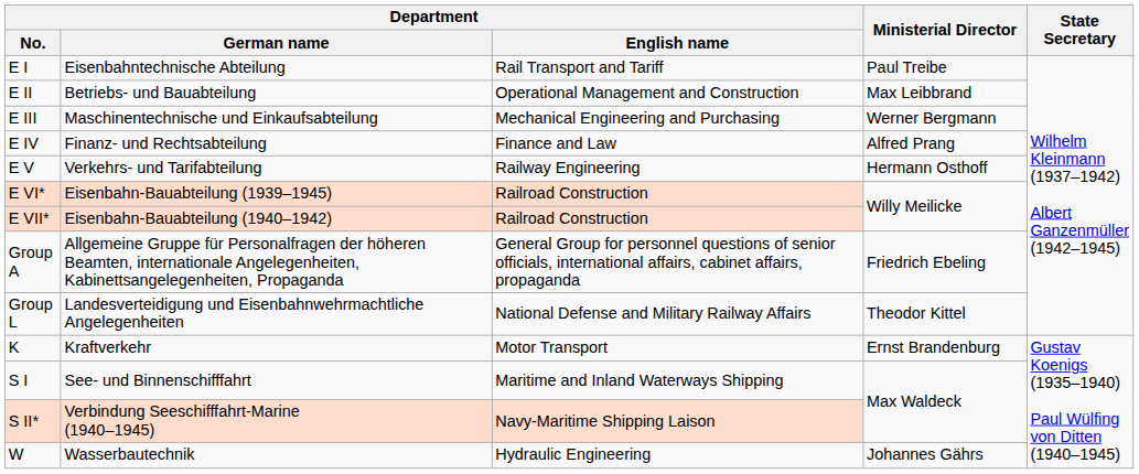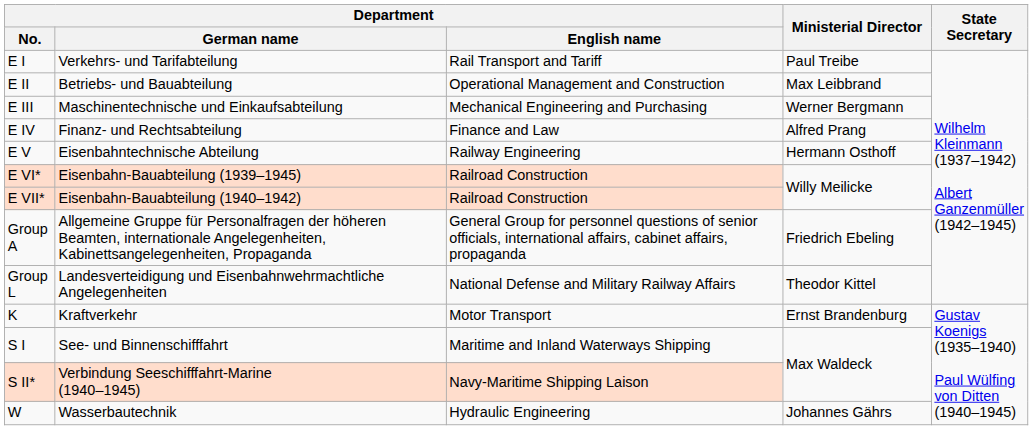 <table class="wikitable" width="90%">
 <tr>
 <th scope="col" colspan="3">Department</th>
 <th scope="col" rowspan="2" width="15%">Ministerial Director</th>
 <th scope="col" rowspan="2" width="10%">State Secretary</th>
 </tr>
 <tr>
 <th scope="col" width="5%">No.</th>
 <th scope="col" width="40%">German name</th>
 <th scope="col" width="35%">English name</th>
 </tr>
 <tr>
 <td>E I</td>
-<td>Eisenbahntechnische Abteilung</td>
+<td>Verkehrs- und Tarifabteilung</td>
 <td>Rail Transport and Tariff</td>
 <td>Paul Treibe</td>
 <td rowspan="9"><a href='#'>Wilhelm Kleinmann</a> (1937–1942)<br><br><a href='#'>Albert Ganzenmüller</a> (1942–1945)</td>
 </tr>
 <tr>
 <td>E II</td>
 <td>Betriebs- und Bauabteilung</td>
 <td>Operational Management and Construction</td>
 <td>Max Leibbrand</td>
 </tr>
 <tr>
 <td>E III</td>
 <td>Maschinentechnische und Einkaufsabteilung</td>
 <td>Mechanical Engineering and Purchasing</td>
 <td>Werner Bergmann</td>
 </tr>
 <tr>
 <td>E IV</td>
 <td>Finanz- und Rechtsabteilung</td>
 <td>Finance and Law</td>
 <td>Alfred Prang</td>
 </tr>
 <tr>
 <td>E V</td>
-<td>Verkehrs- und Tarifabteilung</td>
+<td>Eisenbahntechnische Abteilung</td>
 <td>Railway Engineering</td>
 <td>Hermann Osthoff</td>
 </tr>
 <tr>
 <td style="background:#FFDDCC;">E VI*</td>
 <td style="background:#FFDDCC;">Eisenbahn-Bauabteilung (1939–1945)</td>
 <td style="background:#FFDDCC;">Railroad Construction</td>
 <td rowspan="2">Willy Meilicke</td>
 </tr>
 <tr>
 <td style="background:#FFDDCC;">E VII*</td>
 <td style="background:#FFDDCC;">Eisenbahn-Bauabteilung (1940–1942)</td>
 <td style="background:#FFDDCC;">Railroad Construction</td>
 </tr>
 <tr>
 <td>Group A</td>
 <td>Allgemeine Gruppe für Personalfragen der höheren Beamten, internationale Angelegenheiten, Kabinettsangelegenheiten, Propaganda</td>
 <td>General Group for personnel questions of senior officials, international affairs, cabinet affairs, propaganda</td>
 <td>Friedrich Ebeling</td>
 </tr>
 <tr>
 <td>Group L</td>
 <td>Landesverteidigung und Eisenbahnwehrmachtliche Angelegenheiten</td>
 <td>National Defense and Military Railway Affairs</td>
 <td>Theodor Kittel</td>
 </tr>
 <tr>
 <td>K</td>
 <td>Kraftverkehr</td>
 <td>Motor Transport</td>
 <td>Ernst Brandenburg</td>
 <td rowspan="5"><a href='#'>Gustav Koenigs</a> (1935–1940)<br><br><a href='#'>Paul Wülfing von Ditten</a> (1940–1945)</td>
 </tr>
 <tr>
 <td>S I</td>
 <td>See- und Binnenschifffahrt</td>
 <td>Maritime and Inland Waterways Shipping</td>
 <td rowspan="2">Max Waldeck</td>
 </tr>
 <tr>
 <td style="background:#FFDDCC;">S II*</td>
 <td style="background:#FFDDCC;">Verbindung Seeschifffahrt-Marine<br>(1940–1945)</td>
 <td style="background:#FFDDCC;">Navy-Maritime Shipping Laison</td>
 </tr>
 <tr>
 <td>W</td>
 <td>Wasserbautechnik</td>
 <td>Hydraulic Engineering</td>
 <td>Johannes Gährs</td>
 </tr>
 </table>
